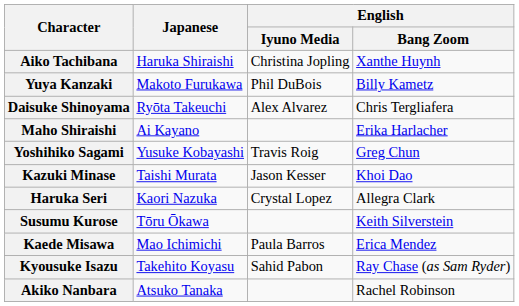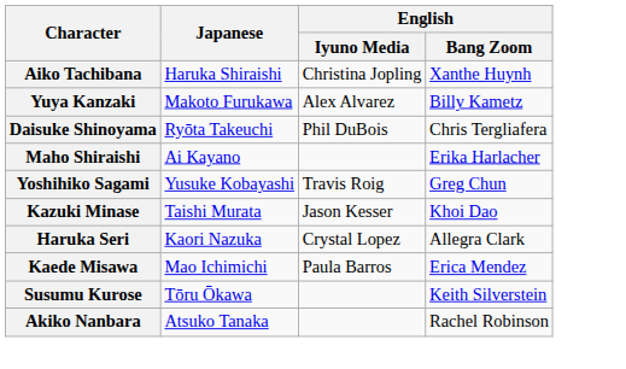 <table class="wikitable mw-collapsible">
 <tr>
 <th rowspan="2">Character</th>
 <th rowspan="2">Japanese</th>
 <th colspan="2">English</th>
 </tr>
 <tr>
 <th>Iyuno Media</th>
 <th>Bang Zoom</th>
 </tr>
 <tr>
 <th>Aiko Tachibana</th>
 <td><a href='#'>Haruka Shiraishi</a></td>
 <td>Christina Jopling</td>
 <td><a href='#'>Xanthe Huynh</a></td>
 </tr>
 <tr>
 <th>Yuya Kanzaki</th>
 <td><a href='#'>Makoto Furukawa</a></td>
-<td>Phil DuBois</td>
+<td>Alex Alvarez</td>
 <td><a href='#'>Billy Kametz</a></td>
 </tr>
 <tr>
 <th>Daisuke Shinoyama</th>
 <td><a href='#'>Ryōta Takeuchi</a></td>
-<td>Alex Alvarez</td>
+<td>Phil DuBois</td>
 <td>Chris Tergliafera</td>
 </tr>
 <tr>
 <th>Maho Shiraishi</th>
 <td><a href='#'>Ai Kayano</a></td>
 <td></td>
 <td><a href='#'>Erika Harlacher</a></td>
 </tr>
 <tr>
 <th>Yoshihiko Sagami</th>
 <td><a href='#'>Yusuke Kobayashi</a></td>
 <td>Travis Roig</td>
 <td><a href='#'>Greg Chun</a></td>
 </tr>
 <tr>
 <th>Kazuki Minase</th>
 <td><a href='#'>Taishi Murata</a></td>
 <td>Jason Kesser</td>
 <td><a href='#'>Khoi Dao</a></td>
 </tr>
 <tr>
 <th>Haruka Seri</th>
 <td><a href='#'>Kaori Nazuka</a></td>
 <td>Crystal Lopez</td>
 <td>Allegra Clark</td>
 </tr>
 <tr>
-<th>Susumu Kurose</th>
-<td><a href='#'>Tōru Ōkawa</a></td>
-<td></td>
-<td><a href='#'>Keith Silverstein</a></td>
-</tr>
-<tr>
 <th>Kaede Misawa</th>
 <td><a href='#'>Mao Ichimichi</a></td>
 <td>Paula Barros</td>
 <td><a href='#'>Erica Mendez</a></td>
 </tr>
 <tr>
-<th>Kyousuke Isazu</th>
-<td><a href='#'>Takehito Koyasu</a></td>
-<td>Sahid Pabon</td>
-<td><a href='#'>Ray Chase</a> (<em>as Sam Ryder</em>)</td>
+<th>Susumu Kurose</th>
+<td><a href='#'>Tōru Ōkawa</a></td>
+<td></td>
+<td><a href='#'>Keith Silverstein</a></td>
 </tr>
 <tr>
 <th>Akiko Nanbara</th>
 <td><a href='#'>Atsuko Tanaka</a></td>
 <td></td>
 <td>Rachel Robinson</td>
 </tr>
 </table>
